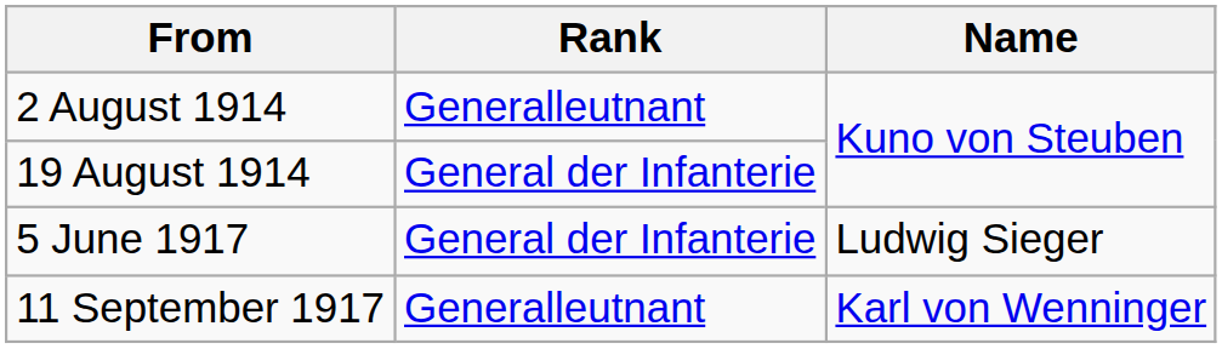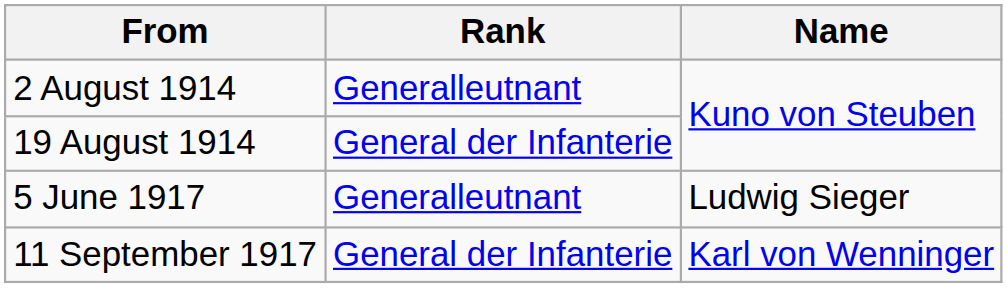 <table class="wikitable">
 <tr>
 <th>From</th>
 <th>Rank</th>
 <th>Name</th>
 </tr>
 <tr>
 <td>2 August 1914</td>
 <td><a href='#'>Generalleutnant</a></td>
 <td rowspan=2><a href='#'>Kuno von Steuben</a></td>
 </tr>
 <tr>
 <td>19 August 1914</td>
 <td><a href='#'>General der Infanterie</a></td>
 </tr>
 <tr>
 <td>5 June 1917</td>
-<td><a href='#'>General der Infanterie</a></td>
+<td><a href='#'>Generalleutnant</a></td>
 <td>Ludwig Sieger</td>
 </tr>
 <tr>
 <td>11 September 1917</td>
-<td><a href='#'>Generalleutnant</a></td>
+<td><a href='#'>General der Infanterie</a></td>
 <td><a href='#'>Karl von Wenninger</a></td>
 </tr>
 </table>
